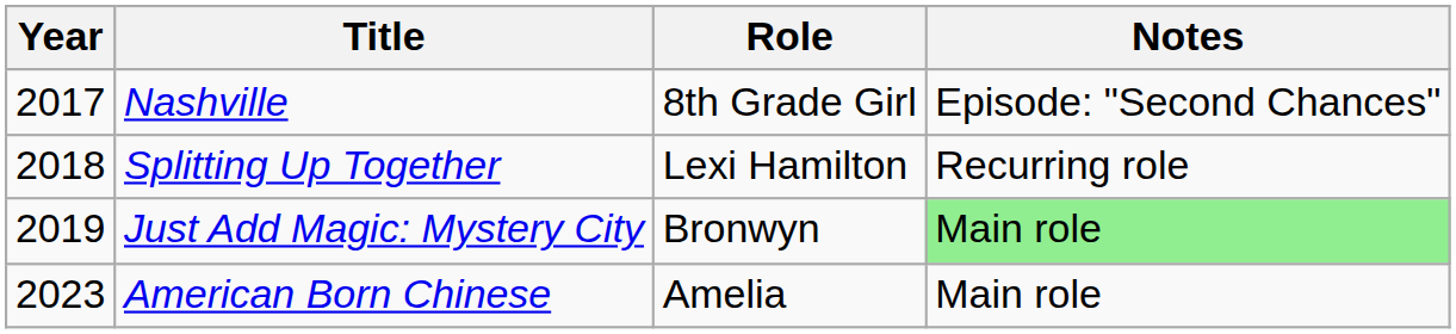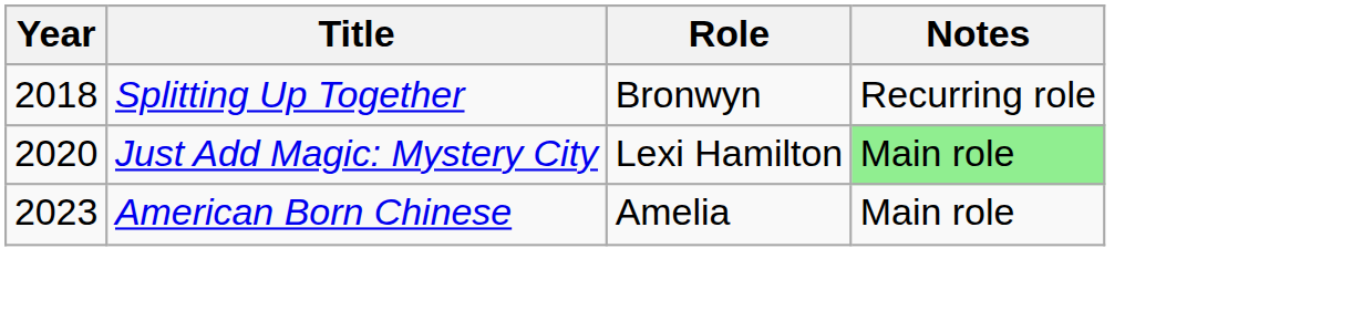 <table class="wikitable sortable">
 <tr>
 <th>Year</th>
 <th>Title</th>
 <th>Role</th>
 <th>Notes</th>
 </tr>
 <tr>
-<td>2017</td>
-<td><em><a href='#'>Nashville</a></em></td>
-<td>8th Grade Girl</td>
-<td>Episode: "Second Chances"</td>
-</tr>
-<tr>
 <td>2018</td>
 <td><em><a href='#'>Splitting Up Together</a></em></td>
-<td>Lexi Hamilton</td>
+<td>Bronwyn</td>
 <td>Recurring role</td>
 </tr>
 <tr>
-<td>2019</td>
+<td>2020</td>
 <td><em><a href='#'>Just Add Magic: Mystery City</a></em></td>
-<td>Bronwyn</td>
+<td>Lexi Hamilton</td>
 <td style="background: lightgreen;">Main role</td>
 </tr>
 <tr>
 <td>2023</td>
 <td><em><a href='#'>American Born Chinese</a></em></td>
 <td>Amelia</td>
 <td>Main role</td>
 </tr>
 </table>
